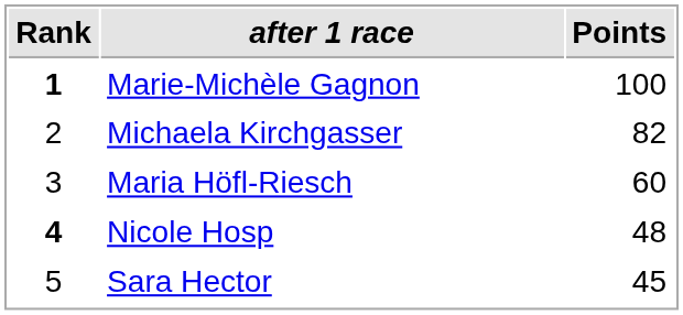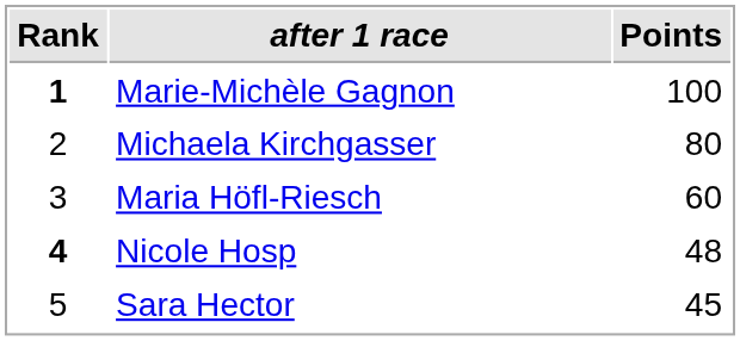 <table cellspacing="1" cellpadding="3" style="border:1px solid #aaa; font-size:86%;">
 <tr style="background:#e4e4e4;">
 <th style="border-bottom:1px solid #aaa; width:10px;">Rank</th>
 <th style="border-bottom:1px solid #aaa; width:200px;"><strong><em>after 1 race</em></strong></th>
 <th style="border-bottom:1px solid #aaa; width:20px;">Points</th>
 </tr>
 <tr>
 <td style="text-align:center;"><strong>1</strong></td>
 <td><strong></strong> <a href='#'>Marie-Michèle Gagnon</a> </td>
 <td align="right">100</td>
 </tr>
 <tr>
 <td style="text-align:center;">2</td>
 <td> <a href='#'>Michaela Kirchgasser</a></td>
-<td align="right">82</td>
+<td align="right">80</td>
 </tr>
 <tr>
 <td style="text-align:center;">3</td>
 <td> <a href='#'>Maria Höfl-Riesch</a></td>
 <td align="right">60</td>
 </tr>
 <tr>
 <td style="text-align:center;"><strong>4</strong></td>
 <td> <a href='#'>Nicole Hosp</a></td>
 <td align="right">48</td>
 </tr>
 <tr>
 <td style="text-align:center;">5</td>
 <td> <a href='#'>Sara Hector</a></td>
 <td align="right">45</td>
 </tr>
 </table>
